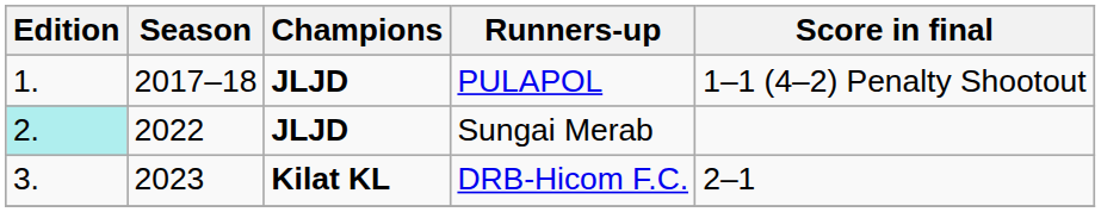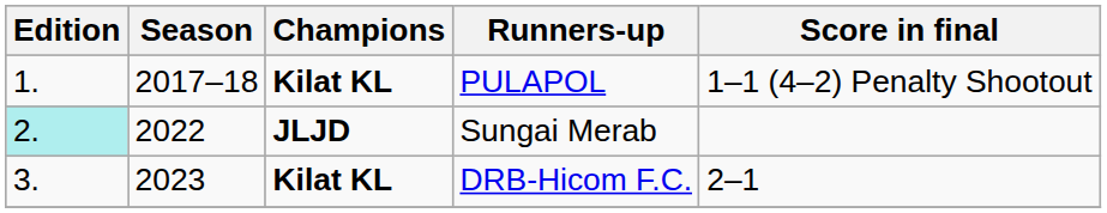 <table class=wikitable>
 <tr>
 <th>Edition</th>
 <th>Season</th>
 <th>Champions</th>
 <th>Runners-up</th>
 <th>Score in final</th>
 </tr>
 <tr>
 <td>1.</td>
 <td>2017–18</td>
-<td><strong>JLJD</strong></td>
+<td><strong>Kilat KL</strong></td>
 <td><a href='#'>PULAPOL</a></td>
 <td>1–1 (4–2) Penalty Shootout</td>
 </tr>
 <tr>
 <td style="background: paleturquoise;">2.</td>
 <td>2022</td>
 <td><strong>JLJD</strong></td>
 <td>Sungai Merab</td>
 <td></td>
 </tr>
 <tr>
 <td>3.</td>
 <td>2023</td>
 <td><strong>Kilat KL</strong></td>
 <td><a href='#'>DRB-Hicom F.C.</a></td>
 <td>2–1</td>
 </tr>
 <tr>
 </tr>
 </table>
